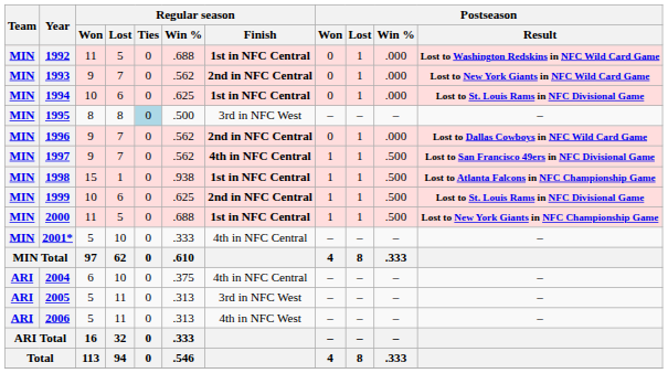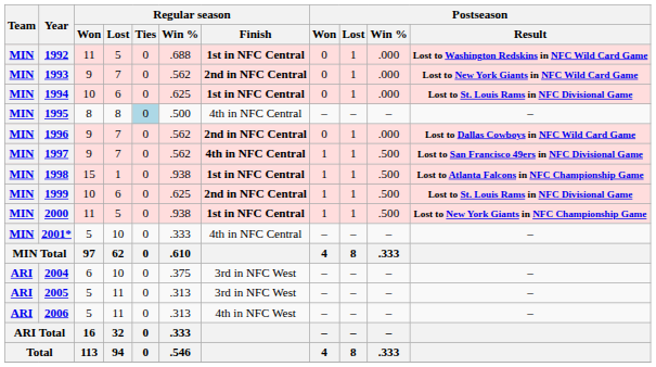 <table class="wikitable" style="font-size: 95%; text-align:center;">
 <tr>
 <th rowspan="2">Team</th>
 <th rowspan="2">Year</th>
 <th colspan="5">Regular season</th>
 <th colspan="4">Postseason</th>
 </tr>
 <tr>
 <th>Won</th>
 <th>Lost</th>
 <th>Ties</th>
 <th>Win %</th>
 <th>Finish</th>
 <th>Won</th>
 <th>Lost</th>
 <th>Win %</th>
 <th>Result</th>
 </tr>
 <tr ! style="background:#fdd;">
 <th><a href='#'>MIN</a></th>
 <th><a href='#'>1992</a></th>
 <td>11</td>
 <td>5</td>
 <td>0</td>
 <td>.688</td>
 <td><strong>1st in NFC Central</strong></td>
 <td>0</td>
 <td>1</td>
 <td>.000</td>
 <td><small><strong>Lost to <a href='#'>Washington Redskins</a> in <a href='#'>NFC Wild Card Game</a></strong></small></td>
 </tr>
 <tr ! style="background:#fdd;">
 <th><a href='#'>MIN</a></th>
 <th><a href='#'>1993</a></th>
 <td>9</td>
 <td>7</td>
 <td>0</td>
 <td>.562</td>
 <td><strong>2nd in NFC Central</strong></td>
 <td>0</td>
 <td>1</td>
 <td>.000</td>
 <td><small><strong>Lost to <a href='#'>New York Giants</a> in <a href='#'>NFC Wild Card Game</a></strong></small></td>
 </tr>
 <tr ! style="background:#fdd;">
 <th><a href='#'>MIN</a></th>
 <th><a href='#'>1994</a></th>
 <td>10</td>
 <td>6</td>
 <td>0</td>
 <td>.625</td>
 <td><strong>1st in NFC Central</strong></td>
 <td>0</td>
 <td>1</td>
 <td>.000</td>
 <td><small><strong>Lost to <a href='#'>St. Louis Rams</a> in <a href='#'>NFC Divisional Game</a></strong></small></td>
 </tr>
 <tr>
 <th><a href='#'>MIN</a></th>
 <th><a href='#'>1995</a></th>
 <td>8</td>
 <td>8</td>
 <td style="background: lightblue;">0</td>
 <td>.500</td>
-<td>3rd in NFC West</td>
+<td>4th in NFC Central</td>
 <td>–</td>
 <td>–</td>
 <td>–</td>
 <td>–</td>
 </tr>
 <tr ! style="background:#fdd;">
 <th><a href='#'>MIN</a></th>
 <th><a href='#'>1996</a></th>
 <td>9</td>
 <td>7</td>
 <td>0</td>
 <td>.562</td>
 <td><strong>2nd in NFC Central</strong></td>
 <td>0</td>
 <td>1</td>
 <td>.000</td>
 <td><small><strong>Lost to <a href='#'>Dallas Cowboys</a> in <a href='#'>NFC Wild Card Game</a></strong></small></td>
 </tr>
 <tr ! style="background:#fdd;">
 <th><a href='#'>MIN</a></th>
 <th><a href='#'>1997</a></th>
 <td>9</td>
 <td>7</td>
 <td>0</td>
 <td>.562</td>
 <td><strong>4th in NFC Central</strong></td>
 <td>1</td>
 <td>1</td>
 <td>.500</td>
 <td><small><strong>Lost to <a href='#'>San Francisco 49ers</a> in <a href='#'>NFC Divisional Game</a></strong></small></td>
 </tr>
 <tr ! style="background:#fdd;">
 <th><a href='#'>MIN</a></th>
 <th><a href='#'>1998</a></th>
 <td>15</td>
 <td>1</td>
 <td>0</td>
 <td>.938</td>
 <td><strong>1st in NFC Central</strong></td>
 <td>1</td>
 <td>1</td>
 <td>.500</td>
 <td><small><strong>Lost to <a href='#'>Atlanta Falcons</a> in <a href='#'>NFC Championship Game</a></strong></small></td>
 </tr>
 <tr ! style="background:#fdd;">
 <th><a href='#'>MIN</a></th>
 <th><a href='#'>1999</a></th>
 <td>10</td>
 <td>6</td>
 <td>0</td>
 <td>.625</td>
 <td><strong>2nd in NFC Central</strong></td>
 <td>1</td>
 <td>1</td>
 <td>.500</td>
 <td><small><strong>Lost to <a href='#'>St. Louis Rams</a> in <a href='#'>NFC Divisional Game</a></strong></small></td>
 </tr>
 <tr ! style="background:#fdd;">
 <th><a href='#'>MIN</a></th>
 <th><a href='#'>2000</a></th>
 <td>11</td>
 <td>5</td>
 <td>0</td>
-<td>.688</td>
+<td>.938</td>
 <td><strong>1st in NFC Central</strong></td>
 <td>1</td>
 <td>1</td>
 <td>.500</td>
 <td><small><strong>Lost to <a href='#'>New York Giants</a> in <a href='#'>NFC Championship Game</a></strong></small></td>
 </tr>
 <tr>
 <th><a href='#'>MIN</a></th>
 <th><a href='#'>2001*</a></th>
 <td>5</td>
 <td>10</td>
 <td>0</td>
 <td>.333</td>
 <td>4th in NFC Central</td>
 <td>–</td>
 <td>–</td>
 <td>–</td>
 <td>–</td>
 </tr>
 <tr>
 <th colspan="2">MIN Total</th>
 <th>97</th>
 <th>62</th>
 <th>0</th>
 <th>.610</th>
 <th></th>
 <th>4</th>
 <th>8</th>
 <th>.333</th>
 <th></th>
 </tr>
 <tr>
 <th><a href='#'>ARI</a></th>
 <th><a href='#'>2004</a></th>
 <td>6</td>
 <td>10</td>
 <td>0</td>
 <td>.375</td>
-<td>4th in NFC Central</td>
+<td>3rd in NFC West</td>
 <td>–</td>
 <td>–</td>
 <td>–</td>
 <td>–</td>
 </tr>
 <tr>
 <th><a href='#'>ARI</a></th>
 <th><a href='#'>2005</a></th>
 <td>5</td>
 <td>11</td>
 <td>0</td>
 <td>.313</td>
 <td>3rd in NFC West</td>
 <td>–</td>
 <td>–</td>
 <td>–</td>
 <td>–</td>
 </tr>
 <tr>
 <th><a href='#'>ARI</a></th>
 <th><a href='#'>2006</a></th>
 <td>5</td>
 <td>11</td>
 <td>0</td>
 <td>.313</td>
 <td>4th in NFC West</td>
 <td>–</td>
 <td>–</td>
 <td>–</td>
 <td>–</td>
 </tr>
 <tr>
 <th colspan="2">ARI Total</th>
 <th>16</th>
 <th>32</th>
 <th>0</th>
 <th>.333</th>
 <th></th>
 <th>–</th>
 <th>–</th>
 <th>–</th>
 <th></th>
 </tr>
 <tr>
 <th colspan="2">Total</th>
 <th>113</th>
 <th>94</th>
 <th>0</th>
 <th>.546</th>
 <th></th>
 <th>4</th>
 <th>8</th>
 <th>.333</th>
 <th></th>
 </tr>
 <tr>
 </tr>
 </table>
